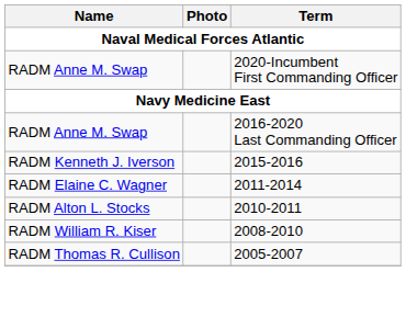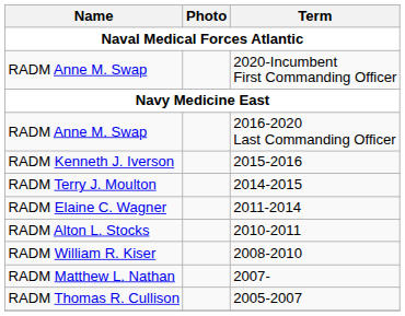 <table class="wikitable">
 <tr>
 <th>Name</th>
 <th>Photo</th>
 <th>Term</th>
 </tr>
 <tr>
 <th colspan="3" style="background: #ffffff;">Naval Medical Forces Atlantic </th>
 </tr>
 <tr>
 <td>RADM <a href='#'>Anne M. Swap</a></td>
 <td></td>
 <td>2020-Incumbent<br>First Commanding Officer</td>
 </tr>
 <tr>
 <th colspan="3" style="background: #ffffff;">Navy Medicine East </th>
 </tr>
 <tr>
 <td>RADM <a href='#'>Anne M. Swap</a></td>
 <td></td>
 <td>2016-2020<br>Last Commanding Officer</td>
 </tr>
 <tr>
 <td>RADM <a href='#'>Kenneth J. Iverson</a></td>
 <td></td>
 <td>2015-2016</td>
 </tr>
 <tr>
+<td>RADM <a href='#'>Terry J. Moulton</a></td>
+<td></td>
+<td>2014-2015</td>
+</tr>
+<tr>
 <td>RADM <a href='#'>Elaine C. Wagner</a></td>
 <td></td>
 <td>2011-2014</td>
 </tr>
 <tr>
 <td>RADM <a href='#'>Alton L. Stocks</a></td>
 <td></td>
 <td>2010-2011</td>
 </tr>
 <tr>
 <td>RADM <a href='#'>William R. Kiser</a></td>
 <td></td>
 <td>2008-2010</td>
 </tr>
 <tr>
+<td>RADM <a href='#'>Matthew L. Nathan</a></td>
+<td></td>
+<td>2007-</td>
+</tr>
+<tr>
 <td>RADM <a href='#'>Thomas R. Cullison</a></td>
 <td></td>
 <td>2005-2007</td>
 </tr>
 <tr>
 </tr>
 </table>
